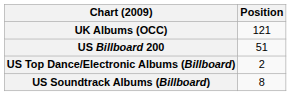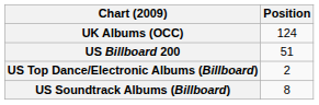 <table class="wikitable sortable plainrowheaders" style="text-align:center">
 <tr>
 <th scope="col">Chart (2009)</th>
 <th scope="col">Position</th>
 </tr>
 <tr>
 <th scope="row">UK Albums (OCC)</th>
-<td>121</td>
+<td>124</td>
 </tr>
 <tr>
 <th scope="row">US <em>Billboard</em> 200</th>
 <td>51</td>
 </tr>
 <tr>
 <th scope="row">US Top Dance/Electronic Albums (<em>Billboard</em>)</th>
 <td>2</td>
 </tr>
 <tr>
 <th scope="row">US Soundtrack Albums (<em>Billboard</em>)</th>
 <td>8</td>
 </tr>
 </table>
